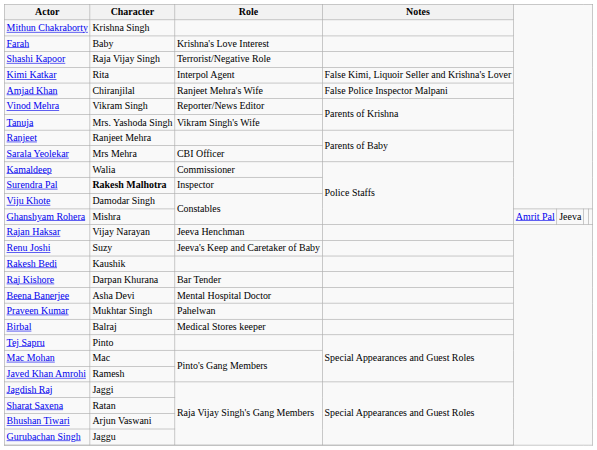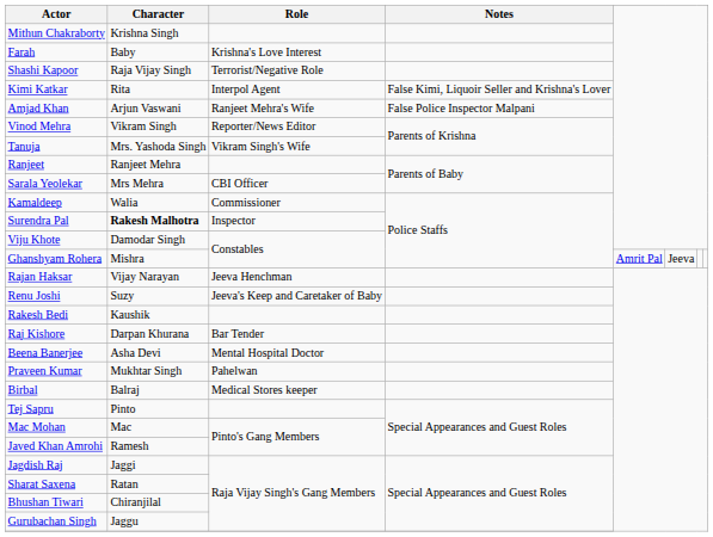 <table class="wikitable">
 <tr>
 <th>Actor</th>
 <th>Character</th>
 <th>Role</th>
 <th>Notes</th>
 </tr>
 <tr>
 <td><a href='#'>Mithun Chakraborty</a></td>
 <td>Krishna Singh</td>
 <td></td>
 <td></td>
 </tr>
 <tr>
 <td><a href='#'>Farah</a></td>
 <td>Baby</td>
 <td>Krishna's Love Interest</td>
 <td></td>
 </tr>
 <tr>
 <td><a href='#'>Shashi Kapoor</a></td>
 <td>Raja Vijay Singh</td>
 <td>Terrorist/Negative Role</td>
 <td></td>
 </tr>
 <tr>
 <td><a href='#'>Kimi Katkar</a></td>
 <td>Rita</td>
 <td>Interpol Agent</td>
 <td>False Kimi, Liquoir Seller and Krishna's Lover</td>
 </tr>
 <tr>
 <td><a href='#'>Amjad Khan</a></td>
-<td>Chiranjilal</td>
+<td>Arjun Vaswani</td>
 <td>Ranjeet Mehra's Wife</td>
 <td>False Police Inspector Malpani</td>
 </tr>
 <tr>
 <td><a href='#'>Vinod Mehra</a></td>
 <td>Vikram Singh</td>
 <td>Reporter/News Editor</td>
 <td Rowspan="2">Parents of Krishna</td>
 </tr>
 <tr>
 <td><a href='#'>Tanuja</a></td>
 <td>Mrs. Yashoda Singh</td>
 <td>Vikram Singh's Wife</td>
 </tr>
 <tr>
 <td><a href='#'>Ranjeet</a></td>
 <td>Ranjeet Mehra</td>
 <td></td>
 <td Rowspan="2">Parents of Baby</td>
 </tr>
 <tr>
 <td><a href='#'>Sarala Yeolekar</a></td>
 <td>Mrs Mehra</td>
 <td>CBI Officer</td>
 </tr>
 <tr>
 <td><a href='#'>Kamaldeep</a></td>
 <td>Walia</td>
 <td>Commissioner</td>
 <td Rowspan="4">Police Staffs</td>
 </tr>
 <tr>
 <td><a href='#'>Surendra Pal</a></td>
 <td><strong>Rakesh Malhotra</strong></td>
 <td>Inspector</td>
 </tr>
 <tr>
 <td><a href='#'>Viju Khote</a></td>
 <td>Damodar Singh</td>
 <td Rowspan="2">Constables</td>
 </tr>
 <tr>
 <td><a href='#'>Ghanshyam Rohera</a></td>
 <td>Mishra</td>
 <td><a href='#'>Amrit Pal</a></td>
 <td>Jeeva</td>
 <td></td>
 <td></td>
 </tr>
 <tr>
 <td><a href='#'>Rajan Haksar</a></td>
 <td>Vijay Narayan</td>
 <td>Jeeva Henchman</td>
 <td></td>
 </tr>
 <tr>
 <td><a href='#'>Renu Joshi</a></td>
 <td>Suzy</td>
 <td>Jeeva's Keep and Caretaker of Baby</td>
 <td></td>
 </tr>
 <tr>
 <td><a href='#'>Rakesh Bedi</a></td>
 <td>Kaushik</td>
 <td></td>
 <td></td>
 </tr>
 <tr>
 <td><a href='#'>Raj Kishore</a></td>
 <td>Darpan Khurana</td>
 <td>Bar Tender</td>
 <td></td>
 </tr>
 <tr>
 <td><a href='#'>Beena Banerjee</a></td>
 <td>Asha Devi</td>
 <td>Mental Hospital Doctor</td>
 <td></td>
 </tr>
 <tr>
 <td><a href='#'>Praveen Kumar</a></td>
 <td>Mukhtar Singh</td>
 <td>Pahelwan</td>
 <td></td>
 </tr>
 <tr>
 <td><a href='#'>Birbal</a></td>
 <td>Balraj</td>
 <td>Medical Stores keeper</td>
 <td></td>
 </tr>
 <tr>
 <td><a href='#'>Tej Sapru</a></td>
 <td>Pinto</td>
 <td></td>
 <td Rowspan="3">Special Appearances and Guest Roles</td>
 </tr>
 <tr>
 <td><a href='#'>Mac Mohan</a></td>
 <td>Mac</td>
 <td Rowspan="2">Pinto's Gang Members</td>
 </tr>
 <tr>
 <td><a href='#'>Javed Khan Amrohi</a></td>
 <td>Ramesh</td>
 </tr>
 <tr>
 <td><a href='#'>Jagdish Raj</a></td>
 <td>Jaggi</td>
 <td Rowspan="4">Raja Vijay Singh's Gang Members</td>
 <td Rowspan="4">Special Appearances and Guest Roles</td>
 </tr>
 <tr>
 <td><a href='#'>Sharat Saxena</a></td>
 <td>Ratan</td>
 </tr>
 <tr>
 <td><a href='#'>Bhushan Tiwari</a></td>
-<td>Arjun Vaswani</td>
+<td>Chiranjilal</td>
 </tr>
 <tr>
 <td><a href='#'>Gurubachan Singh</a></td>
 <td>Jaggu</td>
 </tr>
 <tr>
 </tr>
 </table>
